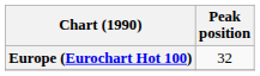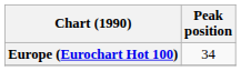 <table class="wikitable sortable plainrowheaders" style="text-align:center">
 <tr>
 <th>Chart (1990)</th>
 <th>Peak<br>position</th>
 </tr>
 <tr>
 <th scope="row">Europe (<a href='#'>Eurochart Hot 100</a>)</th>
-<td>32</td>
+<td>34</td>
 </tr>
 <tr>
 </tr>
 <tr>
 </tr>
 <tr>
 </tr>
 <tr>
 </tr>
 <tr>
 </tr>
 </table>
